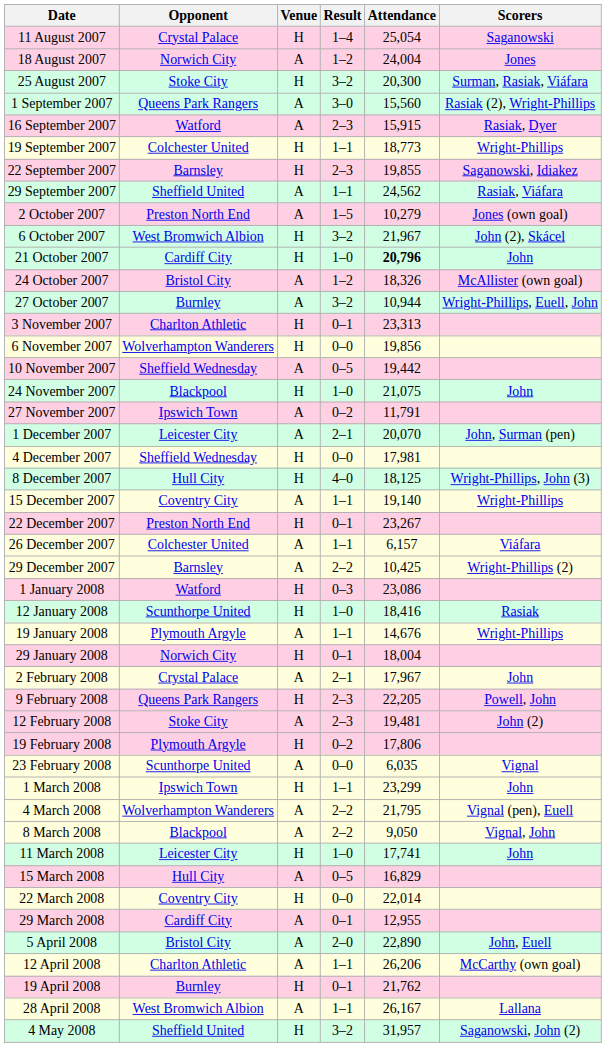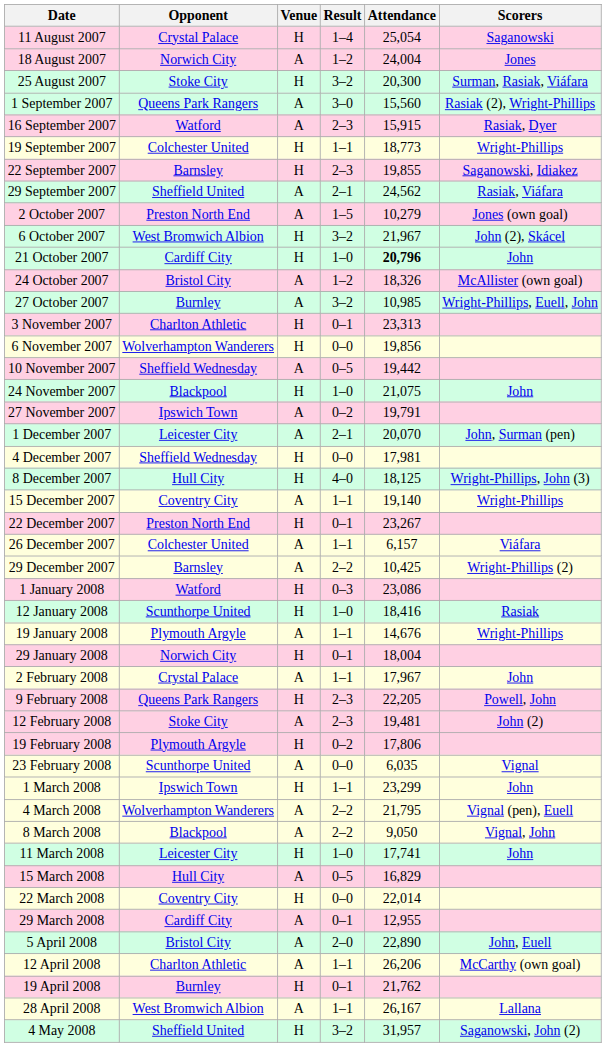 <table class="wikitable sortable" style="text-align:center;">
 <tr>
 <th>Date</th>
 <th>Opponent</th>
 <th>Venue</th>
 <th>Result</th>
 <th>Attendance</th>
 <th>Scorers</th>
 </tr>
 <tr style="background:#ffd0e3;">
 <td>11 August 2007</td>
 <td><a href='#'>Crystal Palace</a></td>
 <td>H</td>
 <td>1–4</td>
 <td>25,054</td>
 <td><a href='#'>Saganowski</a></td>
 </tr>
 <tr style="background:#ffd0e3;">
 <td>18 August 2007</td>
 <td><a href='#'>Norwich City</a></td>
 <td>A</td>
 <td>1–2</td>
 <td>24,004</td>
 <td><a href='#'>Jones</a></td>
 </tr>
 <tr style="background:#d0ffe3;">
 <td>25 August 2007</td>
 <td><a href='#'>Stoke City</a></td>
 <td>H</td>
 <td>3–2</td>
 <td>20,300</td>
 <td><a href='#'>Surman</a>, <a href='#'>Rasiak</a>, <a href='#'>Viáfara</a></td>
 </tr>
 <tr style="background:#d0ffe3;">
 <td>1 September 2007</td>
 <td><a href='#'>Queens Park Rangers</a></td>
 <td>A</td>
 <td>3–0</td>
 <td>15,560</td>
 <td><a href='#'>Rasiak</a> (2), <a href='#'>Wright-Phillips</a></td>
 </tr>
 <tr style="background:#ffd0e3;">
 <td>16 September 2007</td>
 <td><a href='#'>Watford</a></td>
 <td>A</td>
 <td>2–3</td>
 <td>15,915</td>
 <td><a href='#'>Rasiak</a>, <a href='#'>Dyer</a></td>
 </tr>
 <tr style="background:#ffd;">
 <td>19 September 2007</td>
 <td><a href='#'>Colchester United</a></td>
 <td>H</td>
 <td>1–1</td>
 <td>18,773</td>
 <td><a href='#'>Wright-Phillips</a></td>
 </tr>
 <tr style="background:#ffd0e3;">
 <td>22 September 2007</td>
 <td><a href='#'>Barnsley</a></td>
 <td>H</td>
 <td>2–3</td>
 <td>19,855</td>
 <td><a href='#'>Saganowski</a>, <a href='#'>Idiakez</a></td>
 </tr>
 <tr style="background:#d0ffe3;">
 <td>29 September 2007</td>
 <td><a href='#'>Sheffield United</a></td>
 <td>A</td>
-<td>1–1</td>
+<td>2–1</td>
 <td>24,562</td>
 <td><a href='#'>Rasiak</a>, <a href='#'>Viáfara</a></td>
 </tr>
 <tr style="background:#ffd0e3;">
 <td>2 October 2007</td>
 <td><a href='#'>Preston North End</a></td>
 <td>A</td>
 <td>1–5</td>
 <td>10,279</td>
 <td><a href='#'>Jones</a> (own goal)</td>
 </tr>
 <tr style="background:#d0ffe3;">
 <td>6 October 2007</td>
 <td><a href='#'>West Bromwich Albion</a></td>
 <td>H</td>
 <td>3–2</td>
 <td>21,967</td>
 <td><a href='#'>John</a> (2), <a href='#'>Skácel</a></td>
 </tr>
 <tr style="background:#d0ffe3;">
 <td>21 October 2007</td>
 <td><a href='#'>Cardiff City</a></td>
 <td>H</td>
 <td>1–0</td>
 <td><strong>20,796</strong></td>
 <td><a href='#'>John</a></td>
 </tr>
 <tr style="background:#ffd0e3;">
 <td>24 October 2007</td>
 <td><a href='#'>Bristol City</a></td>
 <td>A</td>
 <td>1–2</td>
 <td>18,326</td>
 <td><a href='#'>McAllister</a> (own goal)</td>
 </tr>
 <tr style="background:#d0ffe3;">
 <td>27 October 2007</td>
 <td><a href='#'>Burnley</a></td>
 <td>A</td>
 <td>3–2</td>
-<td>10,944</td>
+<td>10,985</td>
 <td><a href='#'>Wright-Phillips</a>, <a href='#'>Euell</a>, <a href='#'>John</a></td>
 </tr>
 <tr style="background:#ffd0e3;">
 <td>3 November 2007</td>
 <td><a href='#'>Charlton Athletic</a></td>
 <td>H</td>
 <td>0–1</td>
 <td>23,313</td>
 <td></td>
 </tr>
 <tr style="background:#ffd;">
 <td>6 November 2007</td>
 <td><a href='#'>Wolverhampton Wanderers</a></td>
 <td>H</td>
 <td>0–0</td>
 <td>19,856</td>
 <td></td>
 </tr>
 <tr style="background:#ffd0e3;">
 <td>10 November 2007</td>
 <td><a href='#'>Sheffield Wednesday</a></td>
 <td>A</td>
 <td>0–5</td>
 <td>19,442</td>
 <td></td>
 </tr>
 <tr style="background:#d0ffe3;">
 <td>24 November 2007</td>
 <td><a href='#'>Blackpool</a></td>
 <td>H</td>
 <td>1–0</td>
 <td>21,075</td>
 <td><a href='#'>John</a></td>
 </tr>
 <tr style="background:#ffd0e3;">
 <td>27 November 2007</td>
 <td><a href='#'>Ipswich Town</a></td>
 <td>A</td>
 <td>0–2</td>
-<td>11,791</td>
+<td>19,791</td>
 <td></td>
 </tr>
 <tr style="background:#d0ffe3;">
 <td>1 December 2007</td>
 <td><a href='#'>Leicester City</a></td>
 <td>A</td>
 <td>2–1</td>
 <td>20,070</td>
 <td><a href='#'>John</a>, <a href='#'>Surman</a> (pen)</td>
 </tr>
 <tr style="background:#ffd;">
 <td>4 December 2007</td>
 <td><a href='#'>Sheffield Wednesday</a></td>
 <td>H</td>
 <td>0–0</td>
 <td>17,981</td>
 <td></td>
 </tr>
 <tr style="background:#d0ffe3;">
 <td>8 December 2007</td>
 <td><a href='#'>Hull City</a></td>
 <td>H</td>
 <td>4–0</td>
 <td>18,125</td>
 <td><a href='#'>Wright-Phillips</a>, <a href='#'>John</a> (3)</td>
 </tr>
 <tr style="background:#ffd;">
 <td>15 December 2007</td>
 <td><a href='#'>Coventry City</a></td>
 <td>A</td>
 <td>1–1</td>
 <td>19,140</td>
 <td><a href='#'>Wright-Phillips</a></td>
 </tr>
 <tr style="background:#ffd0e3;">
 <td>22 December 2007</td>
 <td><a href='#'>Preston North End</a></td>
 <td>H</td>
 <td>0–1</td>
 <td>23,267</td>
 <td></td>
 </tr>
 <tr style="background:#ffd;">
 <td>26 December 2007</td>
 <td><a href='#'>Colchester United</a></td>
 <td>A</td>
 <td>1–1</td>
 <td>6,157</td>
 <td><a href='#'>Viáfara</a></td>
 </tr>
 <tr style="background:#ffd;">
 <td>29 December 2007</td>
 <td><a href='#'>Barnsley</a></td>
 <td>A</td>
 <td>2–2</td>
 <td>10,425</td>
 <td><a href='#'>Wright-Phillips</a> (2)</td>
 </tr>
 <tr style="background:#ffd0e3;">
 <td>1 January 2008</td>
 <td><a href='#'>Watford</a></td>
 <td>H</td>
 <td>0–3</td>
 <td>23,086</td>
 <td></td>
 </tr>
 <tr style="background:#d0ffe3;">
 <td>12 January 2008</td>
 <td><a href='#'>Scunthorpe United</a></td>
 <td>H</td>
 <td>1–0</td>
 <td>18,416</td>
 <td><a href='#'>Rasiak</a></td>
 </tr>
 <tr style="background:#ffd;">
 <td>19 January 2008</td>
 <td><a href='#'>Plymouth Argyle</a></td>
 <td>A</td>
 <td>1–1</td>
 <td>14,676</td>
 <td><a href='#'>Wright-Phillips</a></td>
 </tr>
 <tr style="background:#ffd0e3;">
 <td>29 January 2008</td>
 <td><a href='#'>Norwich City</a></td>
 <td>H</td>
 <td>0–1</td>
 <td>18,004</td>
 <td></td>
 </tr>
 <tr style="background:#ffd;">
 <td>2 February 2008</td>
 <td><a href='#'>Crystal Palace</a></td>
 <td>A</td>
-<td>2–1</td>
+<td>1–1</td>
 <td>17,967</td>
 <td><a href='#'>John</a></td>
 </tr>
 <tr style="background:#ffd0e3;">
 <td>9 February 2008</td>
 <td><a href='#'>Queens Park Rangers</a></td>
 <td>H</td>
 <td>2–3</td>
 <td>22,205</td>
 <td><a href='#'>Powell</a>, <a href='#'>John</a></td>
 </tr>
 <tr style="background:#ffd0e3;">
 <td>12 February 2008</td>
 <td><a href='#'>Stoke City</a></td>
 <td>A</td>
 <td>2–3</td>
 <td>19,481</td>
 <td><a href='#'>John</a> (2)</td>
 </tr>
 <tr style="background:#ffd0e3;">
 <td>19 February 2008</td>
 <td><a href='#'>Plymouth Argyle</a></td>
 <td>H</td>
 <td>0–2</td>
 <td>17,806</td>
 <td></td>
 </tr>
 <tr style="background:#ffd;">
 <td>23 February 2008</td>
 <td><a href='#'>Scunthorpe United</a></td>
 <td>A</td>
 <td>0–0</td>
 <td>6,035</td>
 <td><a href='#'>Vignal</a></td>
 </tr>
 <tr style="background:#ffd;">
 <td>1 March 2008</td>
 <td><a href='#'>Ipswich Town</a></td>
 <td>H</td>
 <td>1–1</td>
 <td>23,299</td>
 <td><a href='#'>John</a></td>
 </tr>
 <tr style="background:#ffd;">
 <td>4 March 2008</td>
 <td><a href='#'>Wolverhampton Wanderers</a></td>
 <td>A</td>
 <td>2–2</td>
 <td>21,795</td>
 <td><a href='#'>Vignal</a> (pen), <a href='#'>Euell</a></td>
 </tr>
 <tr style="background:#ffd;">
 <td>8 March 2008</td>
 <td><a href='#'>Blackpool</a></td>
 <td>A</td>
 <td>2–2</td>
 <td>9,050</td>
 <td><a href='#'>Vignal</a>, <a href='#'>John</a></td>
 </tr>
 <tr style="background:#d0ffe3;">
 <td>11 March 2008</td>
 <td><a href='#'>Leicester City</a></td>
 <td>H</td>
 <td>1–0</td>
 <td>17,741</td>
 <td><a href='#'>John</a></td>
 </tr>
 <tr style="background:#ffd0e3;">
 <td>15 March 2008</td>
 <td><a href='#'>Hull City</a></td>
 <td>A</td>
 <td>0–5</td>
 <td>16,829</td>
 <td></td>
 </tr>
 <tr style="background:#ffd;">
 <td>22 March 2008</td>
 <td><a href='#'>Coventry City</a></td>
 <td>H</td>
 <td>0–0</td>
 <td>22,014</td>
 <td></td>
 </tr>
 <tr style="background:#ffd0e3;">
 <td>29 March 2008</td>
 <td><a href='#'>Cardiff City</a></td>
 <td>A</td>
 <td>0–1</td>
 <td>12,955</td>
 <td></td>
 </tr>
 <tr style="background:#d0ffe3;">
 <td>5 April 2008</td>
 <td><a href='#'>Bristol City</a></td>
 <td>A</td>
 <td>2–0</td>
 <td>22,890</td>
 <td><a href='#'>John</a>, <a href='#'>Euell</a></td>
 </tr>
 <tr style="background:#ffd;">
 <td>12 April 2008</td>
 <td><a href='#'>Charlton Athletic</a></td>
 <td>A</td>
 <td>1–1</td>
 <td>26,206</td>
 <td><a href='#'>McCarthy</a> (own goal)</td>
 </tr>
 <tr style="background:#ffd0e3;">
 <td>19 April 2008</td>
 <td><a href='#'>Burnley</a></td>
 <td>H</td>
 <td>0–1</td>
 <td>21,762</td>
 <td></td>
 </tr>
 <tr style="background:#ffd;">
 <td>28 April 2008</td>
 <td><a href='#'>West Bromwich Albion</a></td>
 <td>A</td>
 <td>1–1</td>
 <td>26,167</td>
 <td><a href='#'>Lallana</a></td>
 </tr>
 <tr style="background:#d0ffe3;">
 <td>4 May 2008</td>
 <td><a href='#'>Sheffield United</a></td>
 <td>H</td>
 <td>3–2</td>
 <td>31,957</td>
 <td><a href='#'>Saganowski</a>, <a href='#'>John</a> (2)</td>
 </tr>
 </table>
